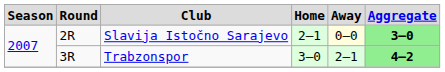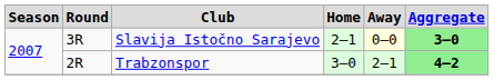 <table class="wikitable" style="text-align: center;">
 <tr>
 <th style="background:#DCDCDC">Season</th>
 <th style="background:#DCDCDC">Round</th>
 <th style="background:#DCDCDC">Club</th>
 <th style="background:#DCDCDC">Home</th>
 <th style="background:#DCDCDC">Away</th>
 <th style="background:#DCDCDC"><a href='#'>Aggregate</a></th>
 </tr>
 <tr>
 <td rowspan=2 align=left><a href='#'>2007</a></td>
-<td align=left>2R</td>
+<td align=left>3R</td>
 <td align=left> <a href='#'>Slavija Istočno Sarajevo</a></td>
 <td bgcolor="#ddffdd" style="text-align:center;">2–1</td>
 <td bgcolor="#ffffdd" style="text-align:center;">0–0</td>
 <td bgcolor=lightgreen style="text-align:center;"><strong>3–0</strong></td>
 </tr>
 <tr>
-<td align=left>3R</td>
+<td align=left>2R</td>
 <td align=left> <a href='#'>Trabzonspor</a></td>
 <td bgcolor="#ddffdd" style="text-align:center;">3–0</td>
 <td bgcolor="#ddffdd" style="text-align:center;">2–1</td>
 <td bgcolor=lightgreen style="text-align:center;"><strong>4–2</strong></td>
 </tr>
 <tr>
 </tr>
 </table>
